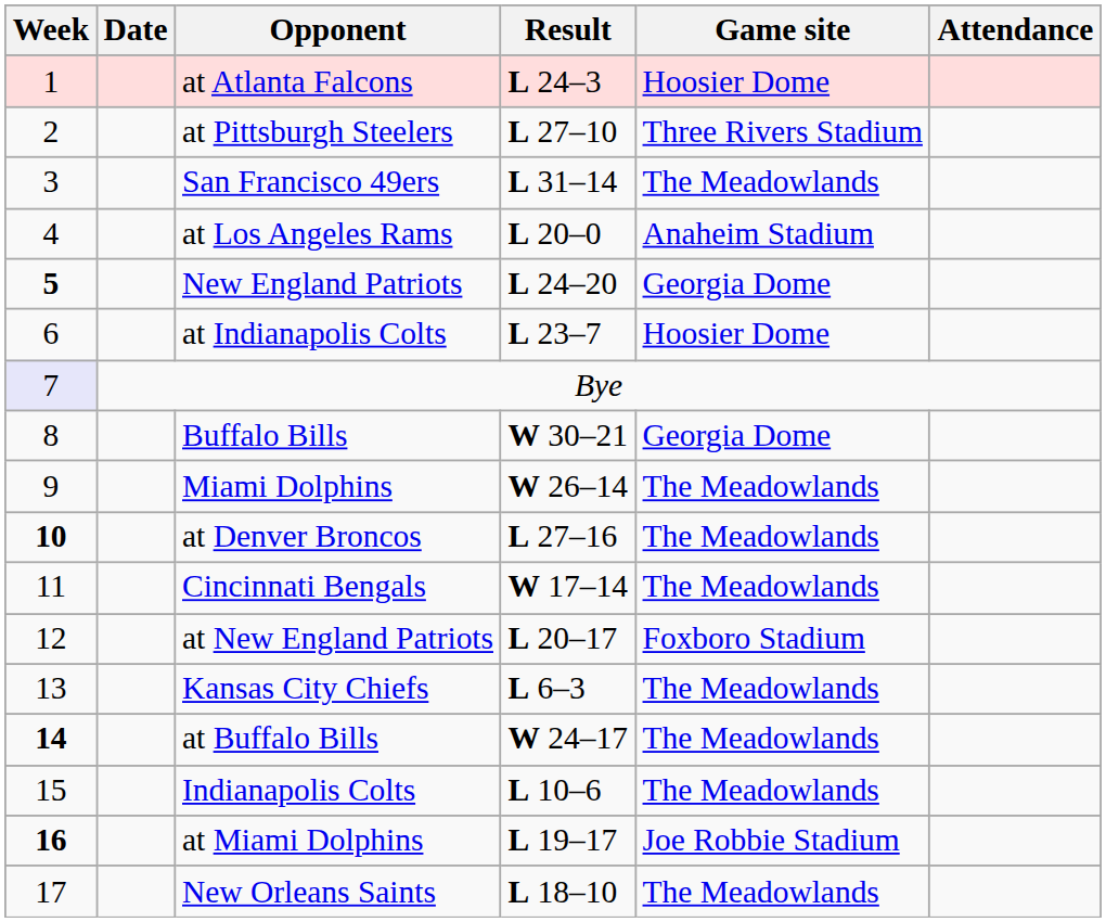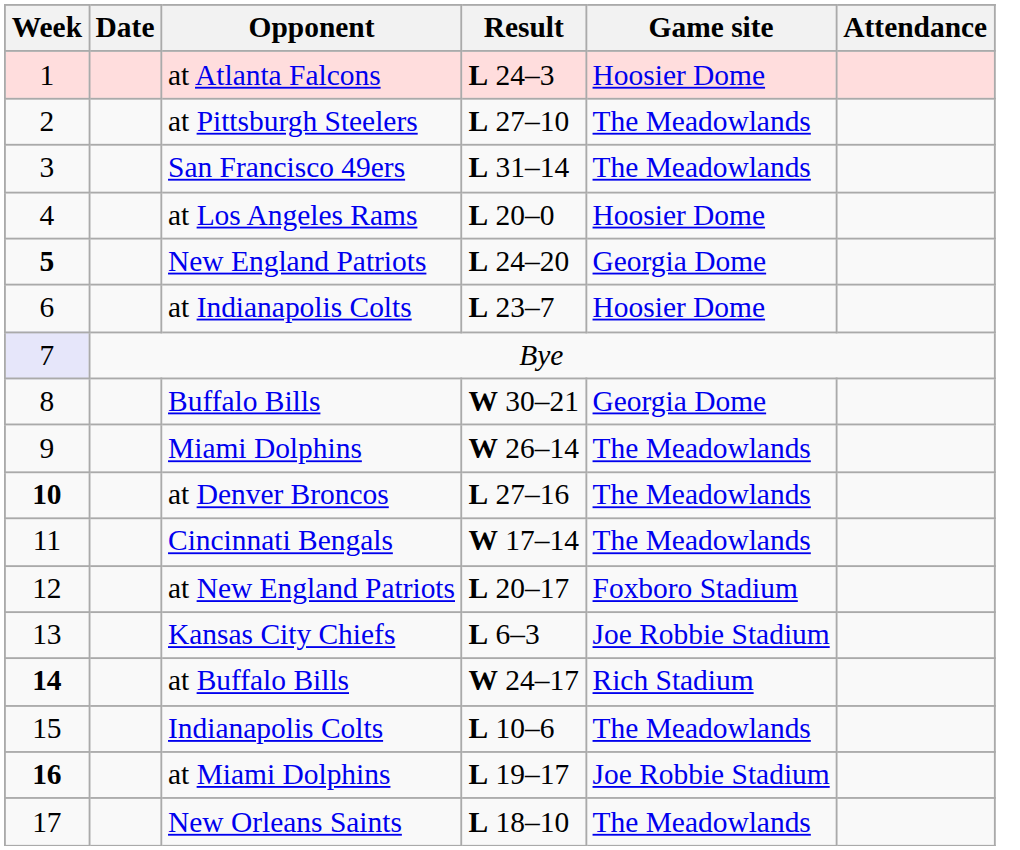 <table class="wikitable">
 <tr>
 <th>Week</th>
 <th>Date</th>
 <th>Opponent</th>
 <th>Result</th>
 <th>Game site</th>
 <th>Attendance</th>
 </tr>
 <tr style="background: #ffdddd;">
 <td align=center>1</td>
 <td></td>
 <td>at <a href='#'>Atlanta Falcons</a></td>
 <td><strong>L</strong> 24–3</td>
 <td><a href='#'>Hoosier Dome</a></td>
 <td></td>
 </tr>
 <tr -style="background: #ffdddd;">
 <td align=center>2</td>
 <td></td>
 <td>at <a href='#'>Pittsburgh Steelers</a></td>
 <td><strong>L</strong> 27–10</td>
-<td><a href='#'>Three Rivers Stadium</a></td>
+<td><a href='#'>The Meadowlands</a></td>
 <td></td>
 </tr>
 <tr -style="background: #ffdddd;">
 <td align=center>3</td>
 <td></td>
 <td><a href='#'>San Francisco 49ers</a></td>
 <td><strong>L</strong> 31–14</td>
 <td><a href='#'>The Meadowlands</a></td>
 <td></td>
 </tr>
 <tr -style="background: #ffdddd;">
 <td align=center>4</td>
 <td></td>
 <td>at <a href='#'>Los Angeles Rams</a></td>
 <td><strong>L</strong> 20–0</td>
-<td><a href='#'>Anaheim Stadium</a></td>
+<td><a href='#'>Hoosier Dome</a></td>
 <td></td>
 </tr>
 <tr -style="background: #ddffdd;">
 <td align=center><strong>5</strong></td>
 <td></td>
 <td><a href='#'>New England Patriots</a></td>
 <td><strong>L</strong> 24–20</td>
 <td><a href='#'>Georgia Dome</a></td>
 <td></td>
 </tr>
 <tr -style="background: #ffdddd;">
 <td align=center>6</td>
 <td></td>
 <td>at <a href='#'>Indianapolis Colts</a></td>
 <td><strong>L</strong> 23–7</td>
 <td><a href='#'>Hoosier Dome</a></td>
 <td></td>
 </tr>
 <tr>
 <td align=center style="background: lavender;">7</td>
 <td colspan="6" align=center><em>Bye</em></td>
 </tr>
 <tr -style="background: #ffdddd;">
 <td align=center>8</td>
 <td></td>
 <td><a href='#'>Buffalo Bills</a></td>
 <td><strong>W</strong> 30–21</td>
 <td><a href='#'>Georgia Dome</a></td>
 <td></td>
 </tr>
 <tr -style="background: #ddffdd;">
 <td align=center>9</td>
 <td></td>
 <td><a href='#'>Miami Dolphins</a></td>
 <td><strong>W</strong> 26–14</td>
 <td><a href='#'>The Meadowlands</a></td>
 <td></td>
 </tr>
 <tr -style="background: #ffdddd;">
 <td align=center><strong>10</strong></td>
 <td></td>
 <td>at <a href='#'>Denver Broncos</a></td>
 <td><strong>L</strong> 27–16</td>
 <td><a href='#'>The Meadowlands</a></td>
 <td></td>
 </tr>
 <tr -style="background: #ddffdd;">
 <td align=center>11</td>
 <td></td>
 <td><a href='#'>Cincinnati Bengals</a></td>
 <td><strong>W</strong> 17–14</td>
 <td><a href='#'>The Meadowlands</a></td>
 <td></td>
 </tr>
 <tr -style="background: #ffdddd;">
 <td align=center>12</td>
 <td></td>
 <td>at <a href='#'>New England Patriots</a></td>
 <td><strong>L</strong> 20–17</td>
 <td><a href='#'>Foxboro Stadium</a></td>
 <td></td>
 </tr>
 <tr -style="background: #ffdddd;">
 <td align=center>13</td>
 <td></td>
 <td><a href='#'>Kansas City Chiefs</a></td>
 <td><strong>L</strong> 6–3</td>
-<td><a href='#'>The Meadowlands</a></td>
+<td><a href='#'>Joe Robbie Stadium</a></td>
 <td></td>
 </tr>
 <tr -style="background: #ddffdd;">
 <td align=center><strong>14</strong></td>
 <td></td>
 <td>at <a href='#'>Buffalo Bills</a></td>
 <td><strong>W</strong> 24–17</td>
-<td><a href='#'>The Meadowlands</a></td>
+<td><a href='#'>Rich Stadium</a></td>
 <td></td>
 </tr>
 <tr -style="background: #ffdddd;">
 <td align=center>15</td>
 <td></td>
 <td><a href='#'>Indianapolis Colts</a></td>
 <td><strong>L</strong> 10–6</td>
 <td><a href='#'>The Meadowlands</a></td>
 <td></td>
 </tr>
 <tr -style="background: #ffdddd;">
 <td align=center><strong>16</strong></td>
 <td></td>
 <td>at <a href='#'>Miami Dolphins</a></td>
 <td><strong>L</strong> 19–17</td>
 <td><a href='#'>Joe Robbie Stadium</a></td>
 <td></td>
 </tr>
 <tr -style="background: #ffdddd;">
 <td align=center>17</td>
 <td></td>
 <td><a href='#'>New Orleans Saints</a></td>
 <td><strong>L</strong> 18–10</td>
 <td><a href='#'>The Meadowlands</a></td>
 <td></td>
 </tr>
 </table>
